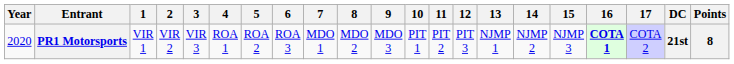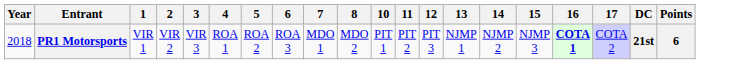 <table class="wikitable" style="text-align:center; font-size:85%">
 <tr>
 <th>Year</th>
 <th>Entrant</th>
 <th>1</th>
 <th>2</th>
 <th>3</th>
 <th>4</th>
 <th>5</th>
 <th>6</th>
 <th>7</th>
 <th>8</th>
-<th>9</th>
 <th>10</th>
 <th>11</th>
 <th>12</th>
 <th>13</th>
 <th>14</th>
 <th>15</th>
 <th>16</th>
 <th>17</th>
 <th>DC</th>
 <th>Points</th>
 </tr>
 <tr>
-<td><a href='#'>2020</a></td>
+<td><a href='#'>2018</a></td>
 <th nowrap><a href='#'>PR1 Motorsports</a></th>
 <td><a href='#'>VIR<br>1</a></td>
 <td><a href='#'>VIR<br>2</a></td>
 <td><a href='#'>VIR<br>3</a></td>
 <td><a href='#'>ROA<br>1</a></td>
 <td><a href='#'>ROA<br>2</a></td>
 <td><a href='#'>ROA<br>3</a></td>
 <td><a href='#'>MDO<br>1</a></td>
 <td><a href='#'>MDO<br>2</a></td>
-<td><a href='#'>MDO<br>3</a></td>
 <td><a href='#'>PIT<br>1</a></td>
 <td><a href='#'>PIT<br>2</a></td>
 <td><a href='#'>PIT<br>3</a></td>
 <td><a href='#'>NJMP<br>1</a></td>
 <td><a href='#'>NJMP<br>2</a></td>
 <td><a href='#'>NJMP<br>3</a></td>
 <td style="background:#DFFFDF"><strong><a href='#'>COTA<br>1</a><br></strong></td>
 <td style="background:#CFCFFF"><a href='#'>COTA<br>2</a><br></td>
 <th>21st</th>
-<th>8</th>
+<th>6</th>
 </tr>
 </table>
